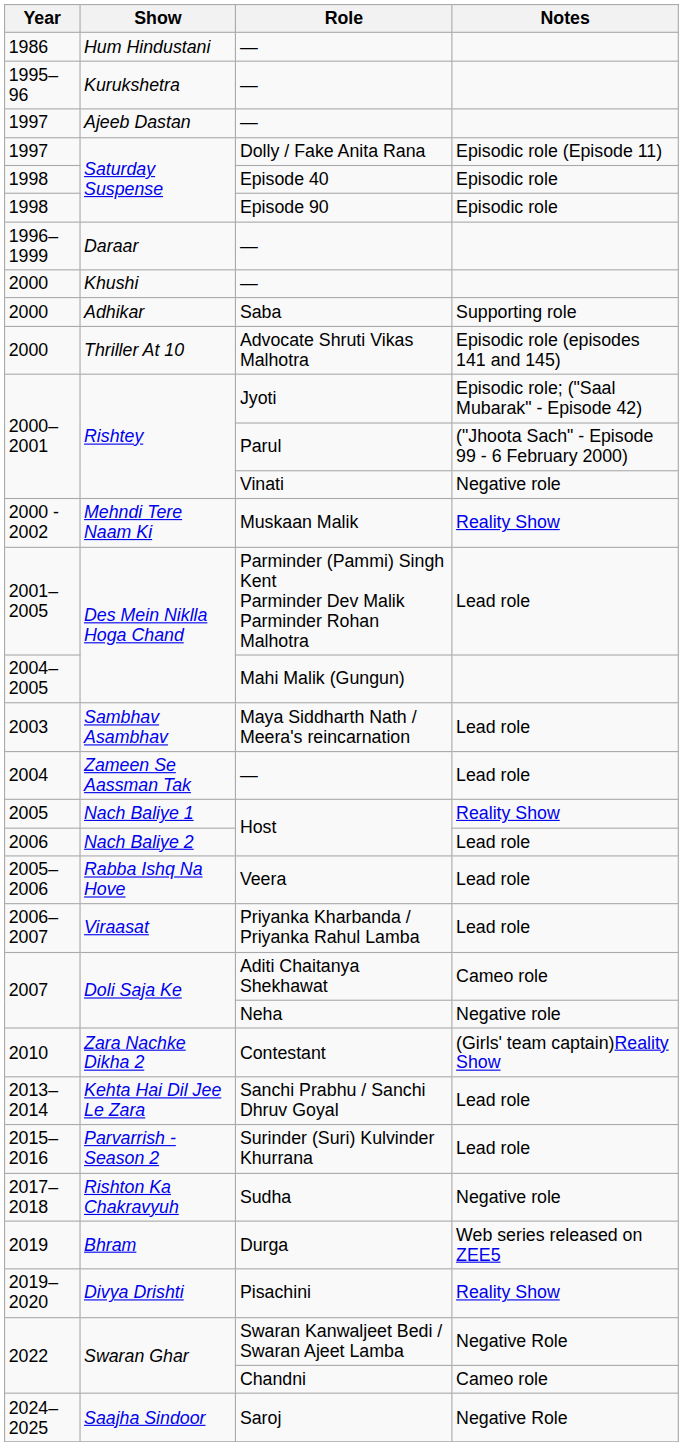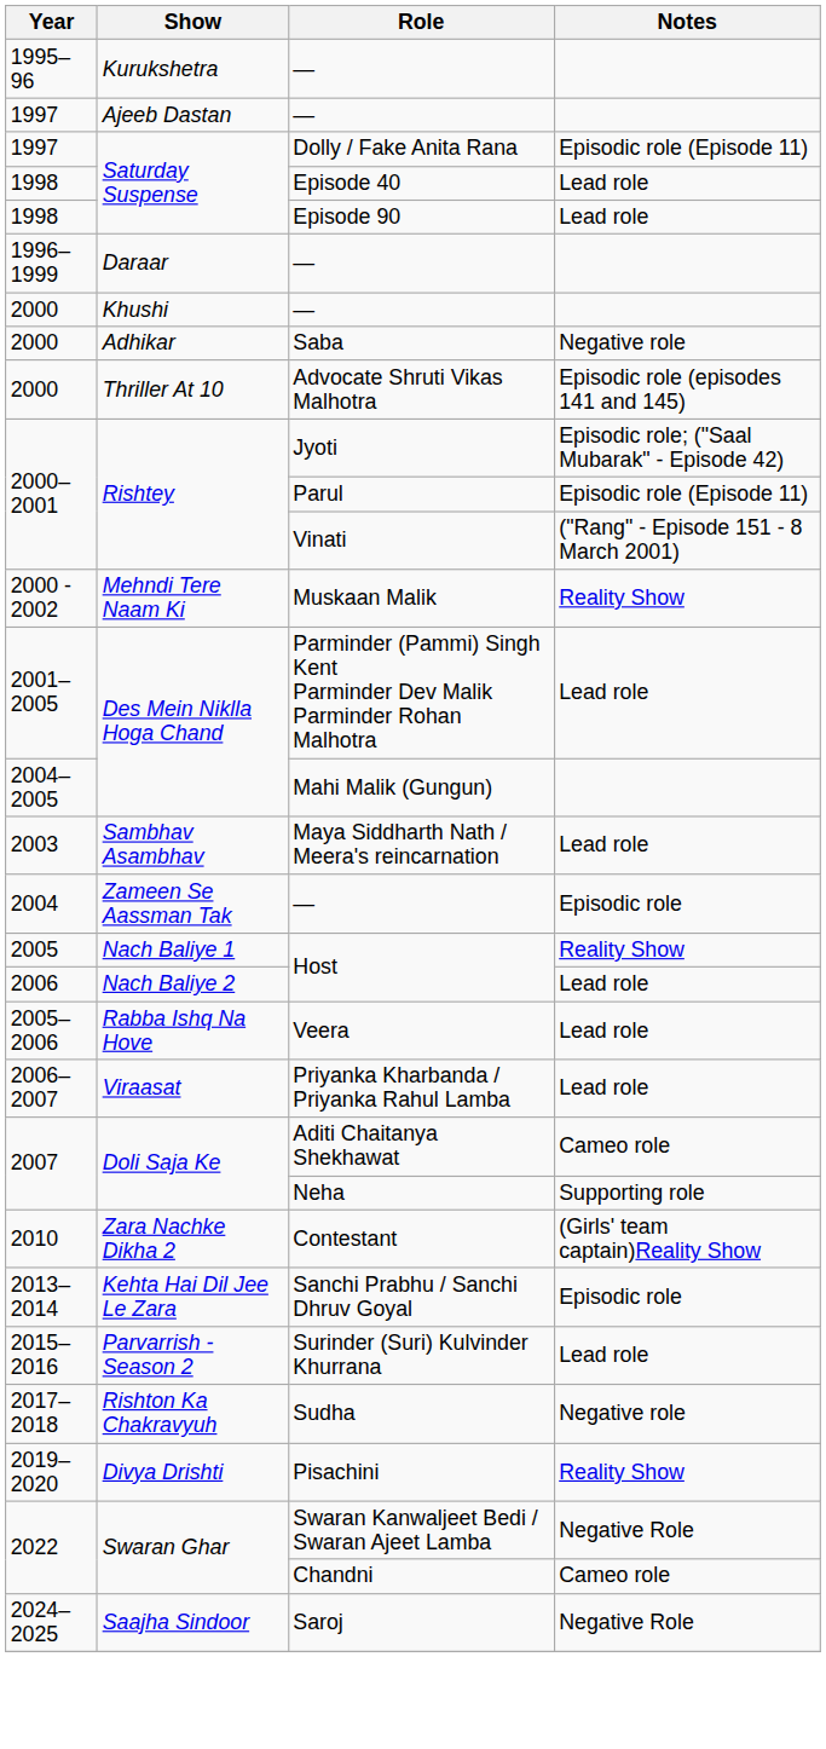 <table class="wikitable sortable">
 <tr>
 <th>Year</th>
 <th>Show</th>
 <th>Role</th>
 <th>Notes</th>
-</tr>
-<tr>
-<td>1986</td>
-<td><em>Hum Hindustani</em></td>
-<td>—</td>
-<td></td>
 </tr>
 <tr>
 <td>1995–96</td>
 <td><em>Kurukshetra</em></td>
 <td>—</td>
 <td></td>
 </tr>
 <tr>
 <td>1997</td>
 <td><em>Ajeeb Dastan</em></td>
 <td>—</td>
 <td></td>
 </tr>
 <tr>
 <td>1997</td>
 <td rowspan="3"><em><a href='#'>Saturday Suspense</a></em></td>
 <td>Dolly / Fake Anita Rana</td>
 <td>Episodic role (Episode 11)</td>
 </tr>
 <tr>
 <td>1998</td>
 <td>Episode 40</td>
-<td>Episodic role</td>
+<td>Lead role</td>
 </tr>
 <tr>
 <td>1998</td>
 <td>Episode 90</td>
-<td>Episodic role</td>
+<td>Lead role</td>
 </tr>
 <tr>
 <td>1996–1999</td>
 <td><em>Daraar</em></td>
 <td>—</td>
 <td></td>
 </tr>
 <tr>
 <td>2000</td>
 <td><em>Khushi</em></td>
 <td>—</td>
 <td></td>
 </tr>
 <tr>
 <td>2000</td>
 <td><em>Adhikar</em></td>
 <td>Saba</td>
-<td>Supporting role</td>
+<td>Negative role</td>
 </tr>
 <tr>
 <td>2000</td>
 <td><em>Thriller At 10</em></td>
 <td>Advocate Shruti Vikas Malhotra</td>
 <td>Episodic role (episodes 141 and 145)</td>
 </tr>
 <tr>
 <td rowspan="3">2000–2001</td>
 <td rowspan="3"><em><a href='#'>Rishtey</a></em></td>
 <td>Jyoti</td>
 <td>Episodic role; ("Saal Mubarak" - Episode 42)</td>
 </tr>
 <tr>
 <td>Parul</td>
-<td>("Jhoota Sach" - Episode 99 - 6 February 2000)</td>
+<td>Episodic role (Episode 11)</td>
 </tr>
 <tr>
 <td>Vinati</td>
-<td>Negative role</td>
+<td>("Rang" - Episode 151 - 8 March 2001)</td>
 </tr>
 <tr>
 <td>2000 - 2002</td>
 <td><em><a href='#'>Mehndi Tere Naam Ki</a></em></td>
 <td>Muskaan Malik</td>
 <td><a href='#'>Reality Show</a></td>
 </tr>
 <tr>
 <td>2001–2005</td>
 <td rowspan = "2"><em><a href='#'>Des Mein Niklla Hoga Chand</a></em></td>
 <td>Parminder (Pammi) Singh Kent <br>Parminder Dev Malik<br>Parminder Rohan Malhotra</td>
 <td>Lead role</td>
 </tr>
 <tr>
 <td>2004–2005</td>
 <td>Mahi Malik (Gungun)</td>
 <td></td>
 </tr>
 <tr>
 <td>2003</td>
 <td><em><a href='#'>Sambhav Asambhav</a></em></td>
 <td>Maya Siddharth Nath / Meera's reincarnation</td>
 <td>Lead role</td>
 </tr>
 <tr>
 <td>2004</td>
 <td><em><a href='#'>Zameen Se Aassman Tak</a></em></td>
 <td>—</td>
-<td>Lead role</td>
+<td>Episodic role</td>
 </tr>
 <tr>
 <td>2005</td>
 <td><em><a href='#'>Nach Baliye 1</a></em></td>
 <td rowspan="2">Host</td>
 <td><a href='#'>Reality Show</a></td>
 </tr>
 <tr>
 <td>2006</td>
 <td><em><a href='#'>Nach Baliye 2</a></em></td>
 <td>Lead role</td>
 </tr>
 <tr>
 <td>2005–2006</td>
 <td><em><a href='#'>Rabba Ishq Na Hove</a></em></td>
 <td>Veera</td>
 <td>Lead role</td>
 </tr>
 <tr>
 <td>2006–2007</td>
 <td><em><a href='#'>Viraasat</a></em></td>
 <td>Priyanka Kharbanda / Priyanka Rahul Lamba</td>
 <td>Lead role</td>
 </tr>
 <tr>
 <td rowspan = "2">2007</td>
 <td rowspan = "2"><em><a href='#'>Doli Saja Ke</a></em></td>
 <td>Aditi Chaitanya Shekhawat</td>
 <td>Cameo role</td>
 </tr>
 <tr>
 <td>Neha</td>
-<td>Negative role</td>
+<td>Supporting role</td>
 </tr>
 <tr>
 <td>2010</td>
 <td><em><a href='#'>Zara Nachke Dikha 2</a></em></td>
 <td>Contestant</td>
 <td>(Girls' team captain)<a href='#'>Reality Show</a></td>
 </tr>
 <tr>
 <td>2013–2014</td>
 <td><em><a href='#'>Kehta Hai Dil Jee Le Zara</a></em></td>
 <td>Sanchi Prabhu / Sanchi Dhruv Goyal</td>
-<td>Lead role</td>
+<td>Episodic role</td>
 </tr>
 <tr>
 <td>2015–2016</td>
 <td><em><a href='#'>Parvarrish - Season 2</a></em></td>
 <td>Surinder (Suri) Kulvinder Khurrana</td>
 <td>Lead role</td>
 </tr>
 <tr>
 <td>2017–2018</td>
 <td><em><a href='#'>Rishton Ka Chakravyuh</a></em></td>
 <td>Sudha</td>
 <td>Negative role</td>
-</tr>
-<tr>
-<td>2019</td>
-<td><em><a href='#'>Bhram</a></em></td>
-<td>Durga</td>
-<td>Web series released on <a href='#'>ZEE5</a></td>
 </tr>
 <tr>
 <td>2019–2020</td>
 <td><em><a href='#'>Divya Drishti</a></em></td>
 <td>Pisachini</td>
 <td><a href='#'>Reality Show</a></td>
 </tr>
 <tr>
 <td rowspan = "2">2022</td>
 <td rowspan = "2"><em>Swaran Ghar</em></td>
 <td>Swaran Kanwaljeet Bedi / Swaran Ajeet Lamba</td>
 <td>Negative Role</td>
 </tr>
 <tr>
 <td>Chandni</td>
 <td>Cameo role</td>
 </tr>
 <tr>
 <td>2024–2025</td>
 <td><em><a href='#'>Saajha Sindoor</a></em></td>
 <td>Saroj</td>
 <td>Negative Role</td>
 </tr>
 <tr>
 </tr>
 </table>
